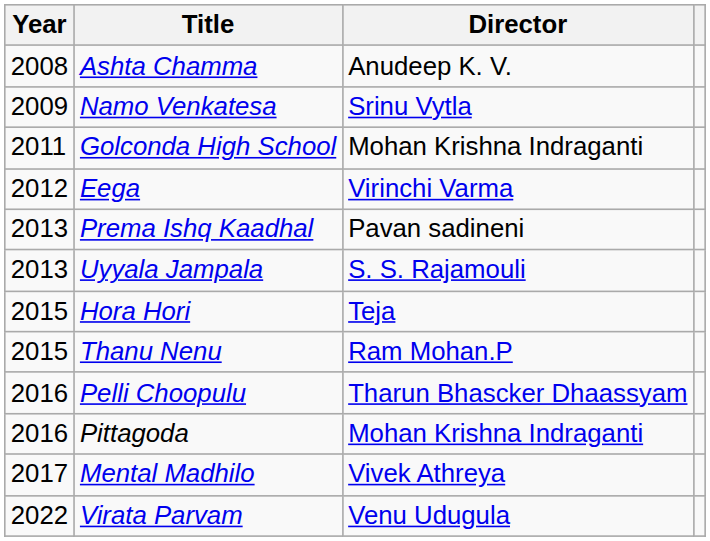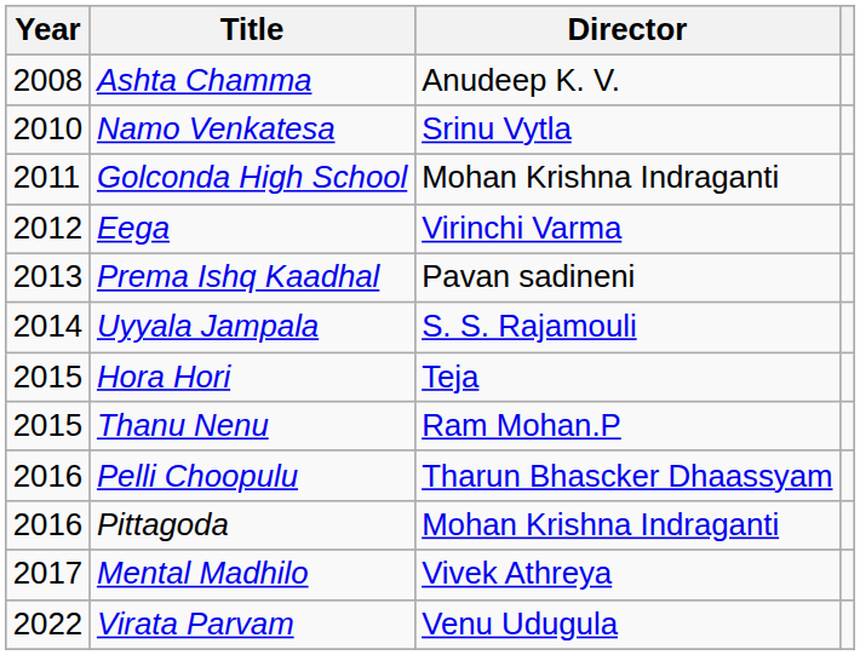 <table class="wikitable sortable">
 <tr>
 <th>Year</th>
 <th>Title</th>
 <th>Director</th>
 <th class="unsortable"></th>
 </tr>
 <tr>
 <td>2008</td>
 <td><em><a href='#'>Ashta Chamma</a></em></td>
 <td>Anudeep K. V.</td>
 <td></td>
 </tr>
 <tr>
-<td>2009</td>
+<td>2010</td>
 <td><em><a href='#'>Namo Venkatesa</a></em></td>
 <td><a href='#'>Srinu Vytla</a></td>
 <td></td>
 </tr>
 <tr>
 <td>2011</td>
 <td><em><a href='#'>Golconda High School</a></em></td>
 <td>Mohan Krishna Indraganti</td>
 <td></td>
 </tr>
 <tr>
 <td>2012</td>
 <td><em><a href='#'>Eega</a></em></td>
 <td><a href='#'>Virinchi Varma</a></td>
 <td></td>
 </tr>
 <tr>
 <td>2013</td>
 <td><em><a href='#'>Prema Ishq Kaadhal</a></em></td>
 <td>Pavan sadineni</td>
 <td></td>
 </tr>
 <tr>
-<td>2013</td>
+<td>2014</td>
 <td><em><a href='#'>Uyyala Jampala</a></em></td>
 <td><a href='#'>S. S. Rajamouli</a></td>
 <td></td>
 </tr>
 <tr>
 <td>2015</td>
 <td><em><a href='#'>Hora Hori</a></em></td>
 <td><a href='#'>Teja</a></td>
 <td></td>
 </tr>
 <tr>
 <td>2015</td>
 <td><em><a href='#'>Thanu Nenu</a></em></td>
 <td><a href='#'>Ram Mohan.P</a></td>
 <td></td>
 </tr>
 <tr>
 <td>2016</td>
 <td><em><a href='#'>Pelli Choopulu</a></em></td>
 <td><a href='#'>Tharun Bhascker Dhaassyam</a></td>
 <td></td>
 </tr>
 <tr>
 <td>2016</td>
 <td><em>Pittagoda</em></td>
 <td><a href='#'>Mohan Krishna Indraganti</a></td>
 <td></td>
 </tr>
 <tr>
 <td>2017</td>
 <td><em><a href='#'>Mental Madhilo</a></em></td>
 <td><a href='#'>Vivek Athreya</a></td>
 <td></td>
 </tr>
 <tr>
 <td>2022</td>
 <td><em><a href='#'>Virata Parvam</a></em></td>
 <td><a href='#'>Venu Udugula</a></td>
 <td></td>
 </tr>
 </table>
